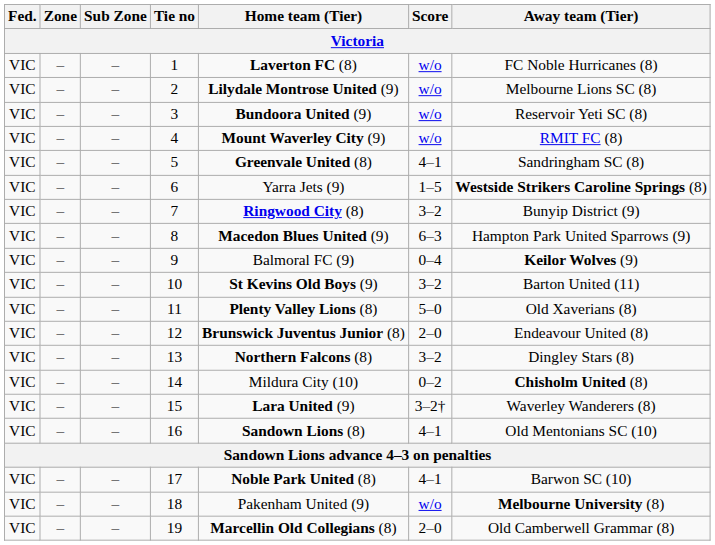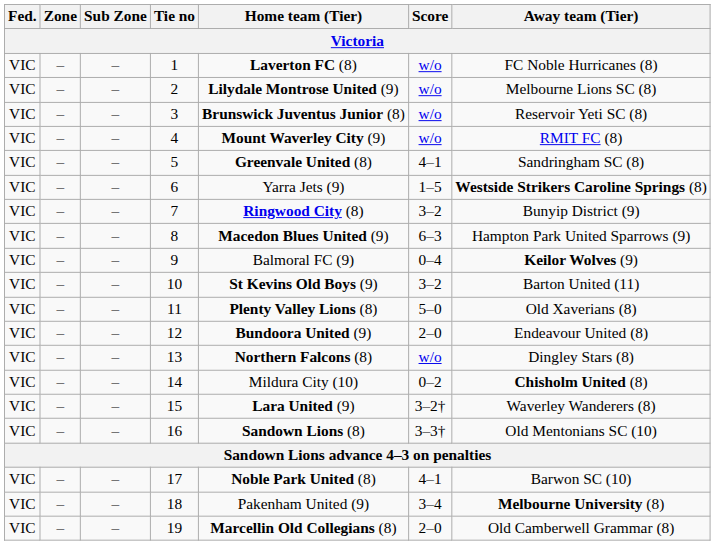 <table class="wikitable" style="text-align:center">
 <tr>
 <th>Fed.</th>
 <th>Zone</th>
 <th>Sub Zone</th>
 <th>Tie no</th>
 <th>Home team (Tier)</th>
 <th>Score</th>
 <th>Away team (Tier)</th>
 </tr>
 <tr>
 <th colspan=7><a href='#'>Victoria</a></th>
 </tr>
 <tr>
 <td>VIC</td>
 <td>–</td>
 <td>–</td>
 <td>1</td>
 <td><strong>Laverton FC</strong> (8)</td>
 <td><a href='#'>w/o</a></td>
 <td>FC Noble Hurricanes (8)</td>
 </tr>
 <tr>
 <td>VIC</td>
 <td>–</td>
 <td>–</td>
 <td>2</td>
 <td><strong>Lilydale Montrose United</strong> (9)</td>
 <td><a href='#'>w/o</a></td>
 <td>Melbourne Lions SC (8)</td>
 </tr>
 <tr>
 <td>VIC</td>
 <td>–</td>
 <td>–</td>
 <td>3</td>
-<td><strong>Bundoora United</strong> (9)</td>
+<td><strong>Brunswick Juventus Junior</strong> (8)</td>
 <td><a href='#'>w/o</a></td>
 <td>Reservoir Yeti SC (8)</td>
 </tr>
 <tr>
 <td>VIC</td>
 <td>–</td>
 <td>–</td>
 <td>4</td>
 <td><strong>Mount Waverley City</strong> (9)</td>
 <td><a href='#'>w/o</a></td>
 <td><a href='#'>RMIT FC</a> (8)</td>
 </tr>
 <tr>
 <td>VIC</td>
 <td>–</td>
 <td>–</td>
 <td>5</td>
 <td><strong>Greenvale United</strong> (8)</td>
 <td>4–1</td>
 <td>Sandringham SC (8)</td>
 </tr>
 <tr>
 <td>VIC</td>
 <td>–</td>
 <td>–</td>
 <td>6</td>
 <td>Yarra Jets (9)</td>
 <td>1–5</td>
 <td><strong>Westside Strikers Caroline Springs</strong> (8)</td>
 </tr>
 <tr>
 <td>VIC</td>
 <td>–</td>
 <td>–</td>
 <td>7</td>
 <td><strong><a href='#'>Ringwood City</a></strong> (8)</td>
 <td>3–2</td>
 <td>Bunyip District (9)</td>
 </tr>
 <tr>
 <td>VIC</td>
 <td>–</td>
 <td>–</td>
 <td>8</td>
 <td><strong>Macedon Blues United</strong> (9)</td>
 <td>6–3</td>
 <td>Hampton Park United Sparrows (9)</td>
 </tr>
 <tr>
 <td>VIC</td>
 <td>–</td>
 <td>–</td>
 <td>9</td>
 <td>Balmoral FC (9)</td>
 <td>0–4</td>
 <td><strong>Keilor Wolves</strong> (9)</td>
 </tr>
 <tr>
 <td>VIC</td>
 <td>–</td>
 <td>–</td>
 <td>10</td>
 <td><strong>St Kevins Old Boys</strong> (9)</td>
 <td>3–2</td>
 <td>Barton United (11)</td>
 </tr>
 <tr>
 <td>VIC</td>
 <td>–</td>
 <td>–</td>
 <td>11</td>
 <td><strong>Plenty Valley Lions</strong> (8)</td>
 <td>5–0</td>
 <td>Old Xaverians (8)</td>
 </tr>
 <tr>
 <td>VIC</td>
 <td>–</td>
 <td>–</td>
 <td>12</td>
-<td><strong>Brunswick Juventus Junior</strong> (8)</td>
+<td><strong>Bundoora United</strong> (9)</td>
 <td>2–0</td>
 <td>Endeavour United (8)</td>
 </tr>
 <tr>
 <td>VIC</td>
 <td>–</td>
 <td>–</td>
 <td>13</td>
 <td><strong>Northern Falcons</strong> (8)</td>
-<td>3–2</td>
+<td><a href='#'>w/o</a></td>
 <td>Dingley Stars (8)</td>
 </tr>
 <tr>
 <td>VIC</td>
 <td>–</td>
 <td>–</td>
 <td>14</td>
 <td>Mildura City (10)</td>
 <td>0–2</td>
 <td><strong>Chisholm United</strong> (8)</td>
 </tr>
 <tr>
 <td>VIC</td>
 <td>–</td>
 <td>–</td>
 <td>15</td>
 <td><strong>Lara United</strong> (9)</td>
 <td>3–2†</td>
 <td>Waverley Wanderers (8)</td>
 </tr>
 <tr>
 <td>VIC</td>
 <td>–</td>
 <td>–</td>
 <td>16</td>
 <td><strong>Sandown Lions</strong> (8)</td>
-<td>4–1</td>
+<td>3–3†</td>
 <td>Old Mentonians SC (10)</td>
 </tr>
 <tr>
 <th colspan=7>Sandown Lions advance 4–3 on penalties</th>
 </tr>
 <tr>
 <td>VIC</td>
 <td>–</td>
 <td>–</td>
 <td>17</td>
 <td><strong>Noble Park United</strong> (8)</td>
 <td>4–1</td>
 <td>Barwon SC (10)</td>
 </tr>
 <tr>
 <td>VIC</td>
 <td>–</td>
 <td>–</td>
 <td>18</td>
 <td>Pakenham United (9)</td>
-<td><a href='#'>w/o</a></td>
+<td>3–4</td>
 <td><strong>Melbourne University</strong> (8)</td>
 </tr>
 <tr>
 <td>VIC</td>
 <td>–</td>
 <td>–</td>
 <td>19</td>
 <td><strong>Marcellin Old Collegians</strong> (8)</td>
 <td>2–0</td>
 <td>Old Camberwell Grammar (8)</td>
 </tr>
 </table>
